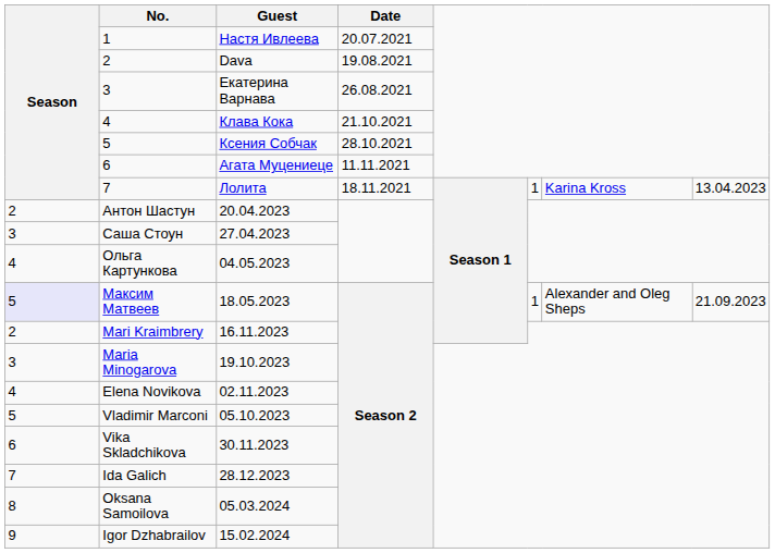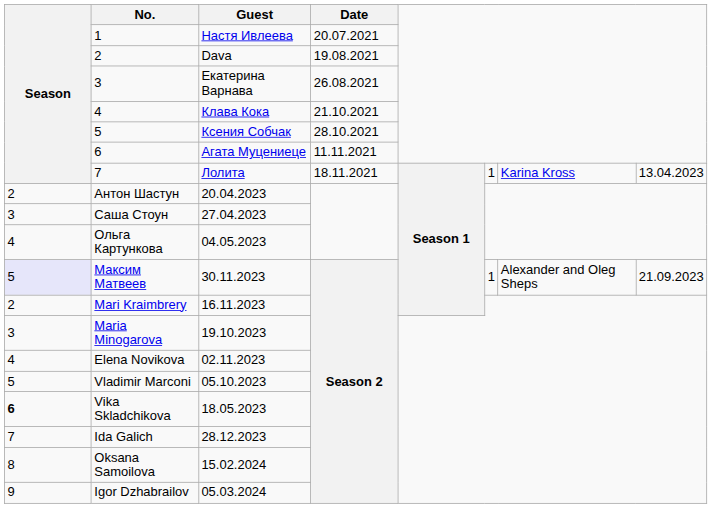 <table class="wikitable collapsible collapsed">
 <tr>
 <th rowspan="8" width="100">Season</th>
 <th>No.</th>
 <th>Guest</th>
 <th>Date</th>
 </tr>
 <tr>
 <td>1</td>
 <td><a href='#'>Настя Ивлеева</a></td>
 <td>20.07.2021</td>
 </tr>
 <tr>
 <td>2</td>
 <td>Dava</td>
 <td>19.08.2021</td>
 </tr>
 <tr>
 <td>3</td>
 <td>Екатерина Варнава</td>
 <td>26.08.2021</td>
 </tr>
 <tr>
 <td>4</td>
 <td><a href='#'>Клава Кока</a></td>
 <td>21.10.2021</td>
 </tr>
 <tr>
 <td>5</td>
 <td><a href='#'>Ксения Собчак</a></td>
 <td>28.10.2021</td>
 </tr>
 <tr>
 <td>6</td>
 <td><a href='#'>Агата Муцениеце</a></td>
 <td>11.11.2021</td>
 </tr>
 <tr>
 <td>7</td>
 <td><a href='#'>Лолита</a></td>
 <td>18.11.2021</td>
 <th rowspan="6" width="100">Season 1</th>
 <td>1</td>
 <td><a href='#'>Karina Kross</a></td>
 <td>13.04.2023</td>
 </tr>
 <tr>
 <td>2</td>
 <td>Антон Шастун</td>
 <td>20.04.2023</td>
 </tr>
 <tr>
 <td>3</td>
 <td>Саша Стоун</td>
 <td>27.04.2023</td>
 </tr>
 <tr>
 <td>4</td>
 <td>Ольга Картункова</td>
 <td>04.05.2023</td>
 </tr>
 <tr>
 <td style="background: lavender;">5</td>
 <td><a href='#'>Максим Матвеев</a></td>
-<td>18.05.2023</td>
+<td>30.11.2023</td>
 <th rowspan="9" width="100">Season 2</th>
 <td>1</td>
 <td>Alexander and Oleg Sheps</td>
 <td>21.09.2023</td>
 </tr>
 <tr>
 <td>2</td>
 <td><a href='#'>Mari Kraimbrery</a></td>
 <td>16.11.2023</td>
 </tr>
 <tr>
 <td>3</td>
 <td><a href='#'>Maria Minogarova</a></td>
 <td>19.10.2023</td>
 </tr>
 <tr>
 <td>4</td>
 <td>Elena Novikova</td>
 <td>02.11.2023</td>
 </tr>
 <tr>
 <td>5</td>
 <td>Vladimir Marconi</td>
 <td>05.10.2023</td>
 </tr>
 <tr>
-<td>6</td>
+<td><strong>6</strong></td>
 <td>Vika Skladchikova</td>
-<td>30.11.2023</td>
+<td>18.05.2023</td>
 </tr>
 <tr>
 <td>7</td>
 <td>Ida Galich</td>
 <td>28.12.2023</td>
 </tr>
 <tr>
 <td>8</td>
 <td>Oksana Samoilova</td>
-<td>05.03.2024</td>
+<td>15.02.2024</td>
 </tr>
 <tr>
 <td>9</td>
 <td>Igor Dzhabrailov</td>
-<td>15.02.2024</td>
+<td>05.03.2024</td>
 </tr>
 </table>
